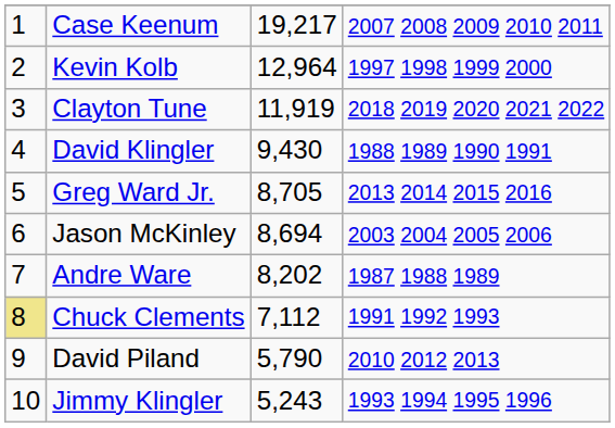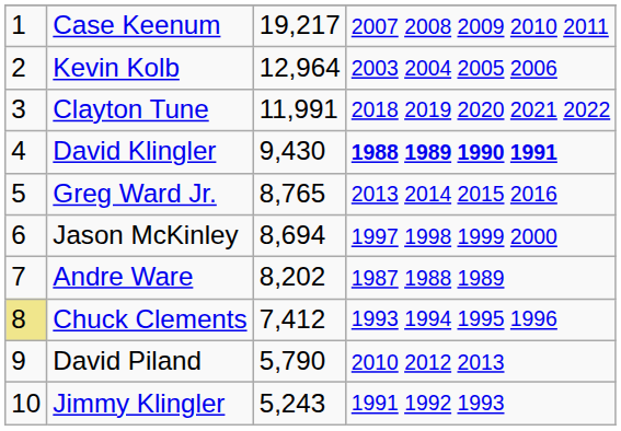 <table class="wikitable">
 <tr>
 </tr>
 <tr>
 <td>1</td>
 <td><a href='#'>Case Keenum</a></td>
 <td>19,217</td>
 <td style="font-size:80%;"><a href='#'>2007</a> <a href='#'>2008</a> <a href='#'>2009</a> <a href='#'>2010</a> <a href='#'>2011</a></td>
 </tr>
 <tr>
 <td>2</td>
 <td><a href='#'>Kevin Kolb</a></td>
 <td>12,964</td>
-<td style="font-size:80%;"><a href='#'>1997</a> <a href='#'>1998</a> <a href='#'>1999</a> <a href='#'>2000</a></td>
+<td style="font-size:80%;"><a href='#'>2003</a> <a href='#'>2004</a> <a href='#'>2005</a> <a href='#'>2006</a></td>
 </tr>
 <tr>
 <td>3</td>
 <td><a href='#'>Clayton Tune</a></td>
-<td>11,919</td>
+<td>11,991</td>
 <td style="font-size:80%;"><a href='#'>2018</a> <a href='#'>2019</a> <a href='#'>2020</a> <a href='#'>2021</a> <a href='#'>2022</a></td>
 </tr>
 <tr>
 <td>4</td>
 <td><a href='#'>David Klingler</a></td>
 <td>9,430</td>
-<td style="font-size:80%;"><a href='#'>1988</a> <a href='#'>1989</a> <a href='#'>1990</a> <a href='#'>1991</a></td>
+<td style="font-size:80%;"><strong><a href='#'>1988</a> <a href='#'>1989</a> <a href='#'>1990</a> <a href='#'>1991</a></strong></td>
 </tr>
 <tr>
 <td>5</td>
 <td><a href='#'>Greg Ward Jr.</a></td>
-<td>8,705</td>
+<td>8,765</td>
 <td style="font-size:80%;"><a href='#'>2013</a> <a href='#'>2014</a> <a href='#'>2015</a> <a href='#'>2016</a></td>
 </tr>
 <tr>
 <td>6</td>
 <td>Jason McKinley</td>
 <td>8,694</td>
-<td style="font-size:80%;"><a href='#'>2003</a> <a href='#'>2004</a> <a href='#'>2005</a> <a href='#'>2006</a></td>
+<td style="font-size:80%;"><a href='#'>1997</a> <a href='#'>1998</a> <a href='#'>1999</a> <a href='#'>2000</a></td>
 </tr>
 <tr>
 <td>7</td>
 <td><a href='#'>Andre Ware</a></td>
 <td>8,202</td>
 <td style="font-size:80%;"><a href='#'>1987</a> <a href='#'>1988</a> <a href='#'>1989</a></td>
 </tr>
 <tr>
 <td style="background: khaki;">8</td>
 <td><a href='#'>Chuck Clements</a></td>
-<td>7,112</td>
-<td style="font-size:80%;"><a href='#'>1991</a> <a href='#'>1992</a> <a href='#'>1993</a></td>
+<td>7,412</td>
+<td style="font-size:80%;"><a href='#'>1993</a> <a href='#'>1994</a> <a href='#'>1995</a> <a href='#'>1996</a></td>
 </tr>
 <tr>
 <td>9</td>
 <td>David Piland</td>
 <td>5,790</td>
 <td style="font-size:80%;"><a href='#'>2010</a> <a href='#'>2012</a> <a href='#'>2013</a></td>
 </tr>
 <tr>
 <td>10</td>
 <td><a href='#'>Jimmy Klingler</a></td>
 <td>5,243</td>
-<td style="font-size:80%;"><a href='#'>1993</a> <a href='#'>1994</a> <a href='#'>1995</a> <a href='#'>1996</a></td>
+<td style="font-size:80%;"><a href='#'>1991</a> <a href='#'>1992</a> <a href='#'>1993</a></td>
 </tr>
 </table>
